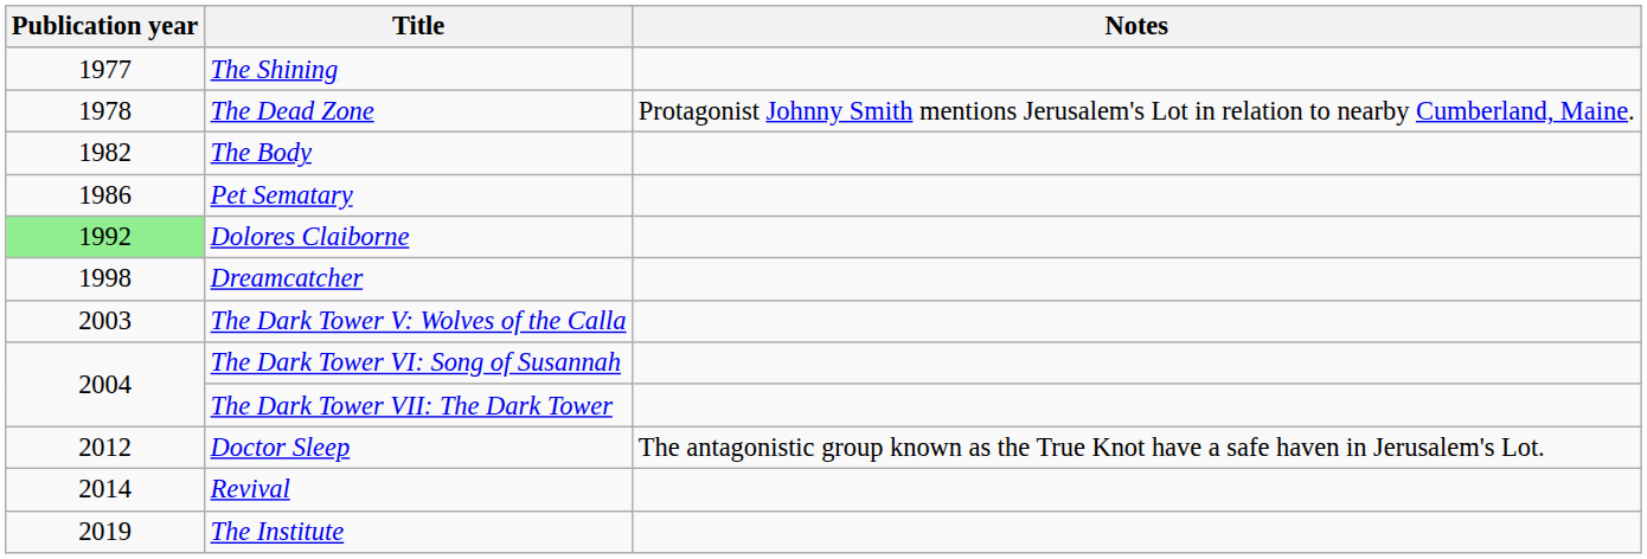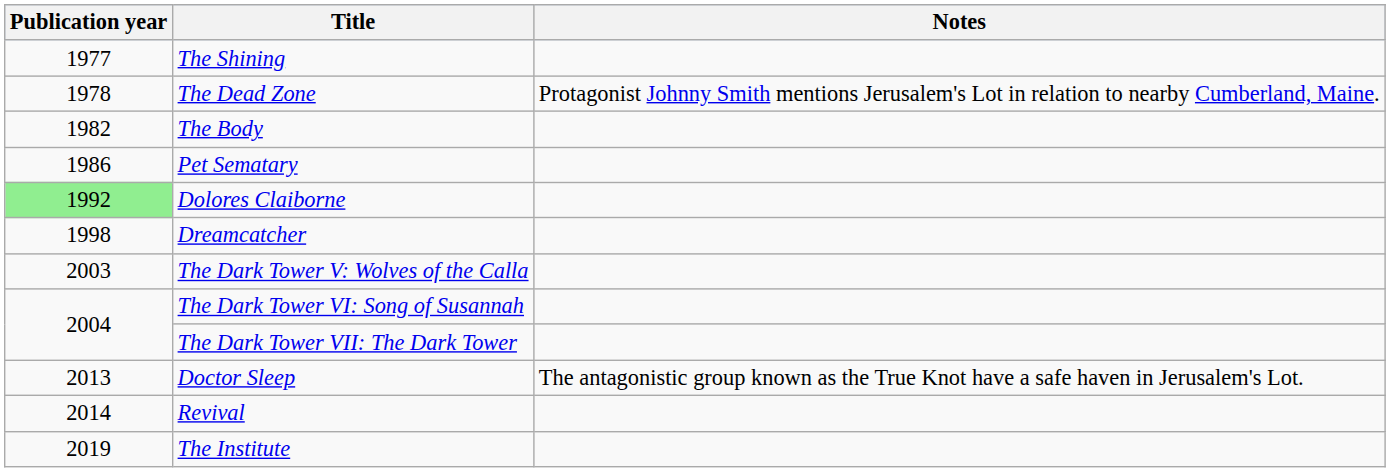 <table class="wikitable">
 <tr style="background:#b0c4de; text-align:center;">
 <th>Publication year</th>
 <th>Title</th>
 <th>Notes</th>
 </tr>
 <tr>
 <td style="text-align:center;">1977</td>
 <td><em><a href='#'>The Shining</a></em></td>
 <td></td>
 </tr>
 <tr>
 <td style="text-align:center;">1978</td>
 <td><em><a href='#'>The Dead Zone</a></em></td>
 <td>Protagonist <a href='#'>Johnny Smith</a> mentions Jerusalem's Lot in relation to nearby <a href='#'>Cumberland, Maine</a>.</td>
 </tr>
 <tr>
 <td style="text-align:center;">1982</td>
 <td><em><a href='#'>The Body</a></em></td>
 <td></td>
 </tr>
 <tr>
 <td style="text-align:center;">1986</td>
 <td><em><a href='#'>Pet Sematary</a></em></td>
 <td></td>
 </tr>
 <tr>
 <td style="background: lightgreen; text-align:center;">1992</td>
 <td><em><a href='#'>Dolores Claiborne</a></em></td>
 <td></td>
 </tr>
 <tr>
 <td style="text-align:center;">1998</td>
 <td><em><a href='#'>Dreamcatcher</a></em></td>
 </tr>
 <tr>
 <td style="text-align:center;">2003</td>
 <td><em><a href='#'>The Dark Tower V: Wolves of the Calla</a></em></td>
 <td></td>
 </tr>
 <tr>
 <td style="text-align:center;" rowspan="2">2004</td>
 <td><em><a href='#'>The Dark Tower VI: Song of Susannah</a></em></td>
 <td></td>
 </tr>
 <tr 2004>
 <td><em><a href='#'>The Dark Tower VII: The Dark Tower</a></em></td>
 <td></td>
 </tr>
 <tr>
-<td style="text-align:center;">2012</td>
+<td style="text-align:center;">2013</td>
 <td><em><a href='#'>Doctor Sleep</a></em></td>
 <td>The antagonistic group known as the True Knot have a safe haven in Jerusalem's Lot.</td>
 </tr>
 <tr>
 <td style="text-align:center;">2014</td>
 <td><em><a href='#'>Revival</a></em></td>
 <td></td>
 </tr>
 <tr>
 <td style="text-align:center;">2019</td>
 <td><em><a href='#'>The Institute</a></em></td>
 <td></td>
 </tr>
 </table>
